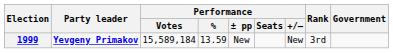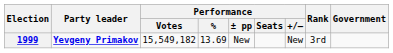 <table class=wikitable style=text-align:center>
 <tr>
 <th rowspan="2">Election</th>
 <th rowspan="2">Party leader</th>
 <th colspan="5" scope="col">Performance</th>
 <th rowspan="2">Rank</th>
 <th rowspan="2">Government</th>
 </tr>
 <tr>
 <th>Votes</th>
 <th>%</th>
 <th>± pp</th>
 <th>Seats</th>
 <th>+/–</th>
 </tr>
 <tr>
 <th><a href='#'>1999</a></th>
 <td><strong><a href='#'>Yevgeny Primakov</a></strong></td>
-<td>15,589,184</td>
-<td>13.59</td>
+<td>15,549,182</td>
+<td>13.69</td>
 <td>New</td>
 <td></td>
 <td>New</td>
 <td>3rd</td>
 <td></td>
 </tr>
 </table>
